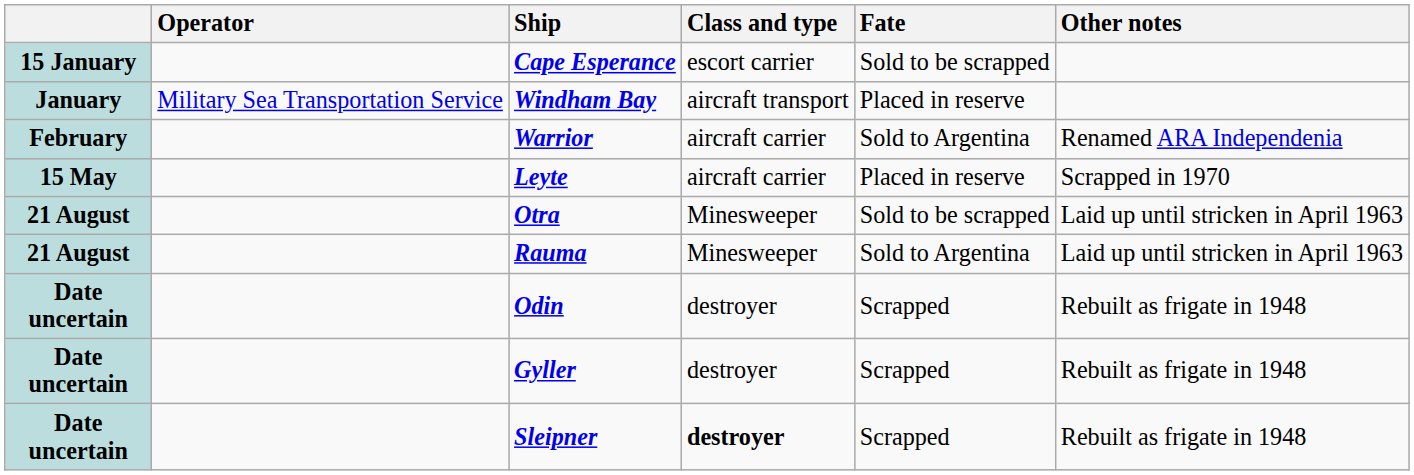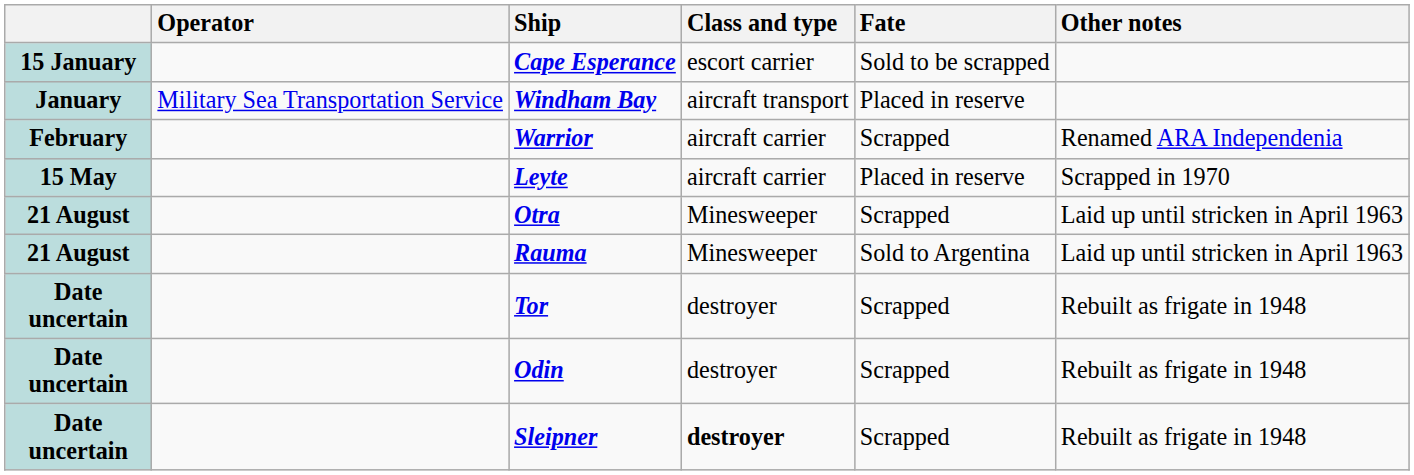 <table class="wikitable">
 <tr>
 <th width="90"></th>
 <th style="text-align: left;">Operator</th>
 <th style="text-align: left;">Ship</th>
 <th style="text-align: left;">Class and type</th>
 <th style="text-align: left;">Fate</th>
 <th style="text-align: left;">Other notes</th>
 </tr>
 <tr>
 <th style="background: #bbdddd;">15 January</th>
 <td></td>
 <td><a href='#'><strong><em>Cape Esperance</em></strong></a></td>
 <td> escort carrier</td>
 <td>Sold to be scrapped</td>
 <td></td>
 </tr>
 <tr>
 <th style="background: #bbdddd;">January</th>
 <td> <a href='#'>Military Sea Transportation Service</a></td>
 <td><a href='#'><strong><em>Windham Bay</em></strong></a></td>
 <td> aircraft transport</td>
 <td>Placed in reserve</td>
 <td></td>
 </tr>
 <tr>
 <th style="background: #bbdddd;">February</th>
 <td></td>
 <td><a href='#'><strong><em>Warrior</em></strong></a></td>
 <td> aircraft carrier</td>
-<td>Sold to Argentina</td>
+<td>Scrapped</td>
 <td>Renamed <a href='#'>ARA Independenia</a></td>
 </tr>
 <tr>
 <th style="background: #bbdddd;">15 May</th>
 <td></td>
 <td><a href='#'><strong><em>Leyte</em></strong></a></td>
 <td> aircraft carrier</td>
 <td>Placed in reserve</td>
 <td>Scrapped in 1970</td>
 </tr>
 <tr>
 <th style="background: #bbdddd;">21 August</th>
 <td></td>
 <td><a href='#'><strong><em>Otra</em></strong></a></td>
 <td>Minesweeper</td>
-<td>Sold to be scrapped</td>
+<td>Scrapped</td>
 <td>Laid up until stricken in April 1963</td>
 </tr>
 <tr>
 <th style="background: #bbdddd;">21 August</th>
 <td></td>
 <td><a href='#'><strong><em>Rauma</em></strong></a></td>
 <td>Minesweeper</td>
 <td>Sold to Argentina</td>
 <td>Laid up until stricken in April 1963</td>
 </tr>
 <tr>
 <th style="background: #bbdddd;">Date uncertain</th>
 <td></td>
-<td><a href='#'><strong><em>Odin</em></strong></a></td>
+<td><a href='#'><strong><em>Tor</em></strong></a></td>
 <td> destroyer</td>
 <td>Scrapped</td>
 <td>Rebuilt as frigate in 1948</td>
 </tr>
 <tr>
 <th style="background: #bbdddd;">Date uncertain</th>
 <td></td>
-<td><a href='#'><strong><em>Gyller</em></strong></a></td>
+<td><a href='#'><strong><em>Odin</em></strong></a></td>
 <td> destroyer</td>
 <td>Scrapped</td>
 <td>Rebuilt as frigate in 1948</td>
 </tr>
 <tr>
 <th style="background: #bbdddd;">Date uncertain</th>
 <td></td>
 <td><a href='#'><strong><em>Sleipner</em></strong></a></td>
 <td><strong> destroyer</strong></td>
 <td>Scrapped</td>
 <td>Rebuilt as frigate in 1948</td>
 </tr>
 </table>
